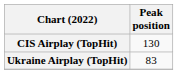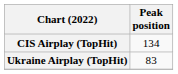 <table class="wikitable sortable plainrowheaders" style="text-align:center">
 <tr>
 <th scope="col">Chart (2022)</th>
 <th scope="col">Peak<br>position</th>
 </tr>
 <tr>
 <th scope="row">CIS Airplay (TopHit)</th>
-<td>130</td>
+<td>134</td>
 </tr>
 <tr>
 <th scope="row">Ukraine Airplay (TopHit)</th>
 <td>83</td>
 </tr>
 <tr>
 </tr>
 </table>
